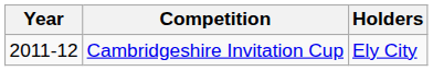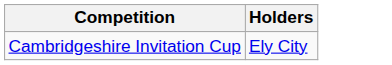 <table class="wikitable">
 <tr>
-<th>Year</th>
 <th>Competition</th>
 <th>Holders</th>
 </tr>
 <tr>
-<td>2011-12</td>
 <td><a href='#'>Cambridgeshire Invitation Cup</a></td>
 <td><a href='#'>Ely City</a></td>
 </tr>
 </table>
